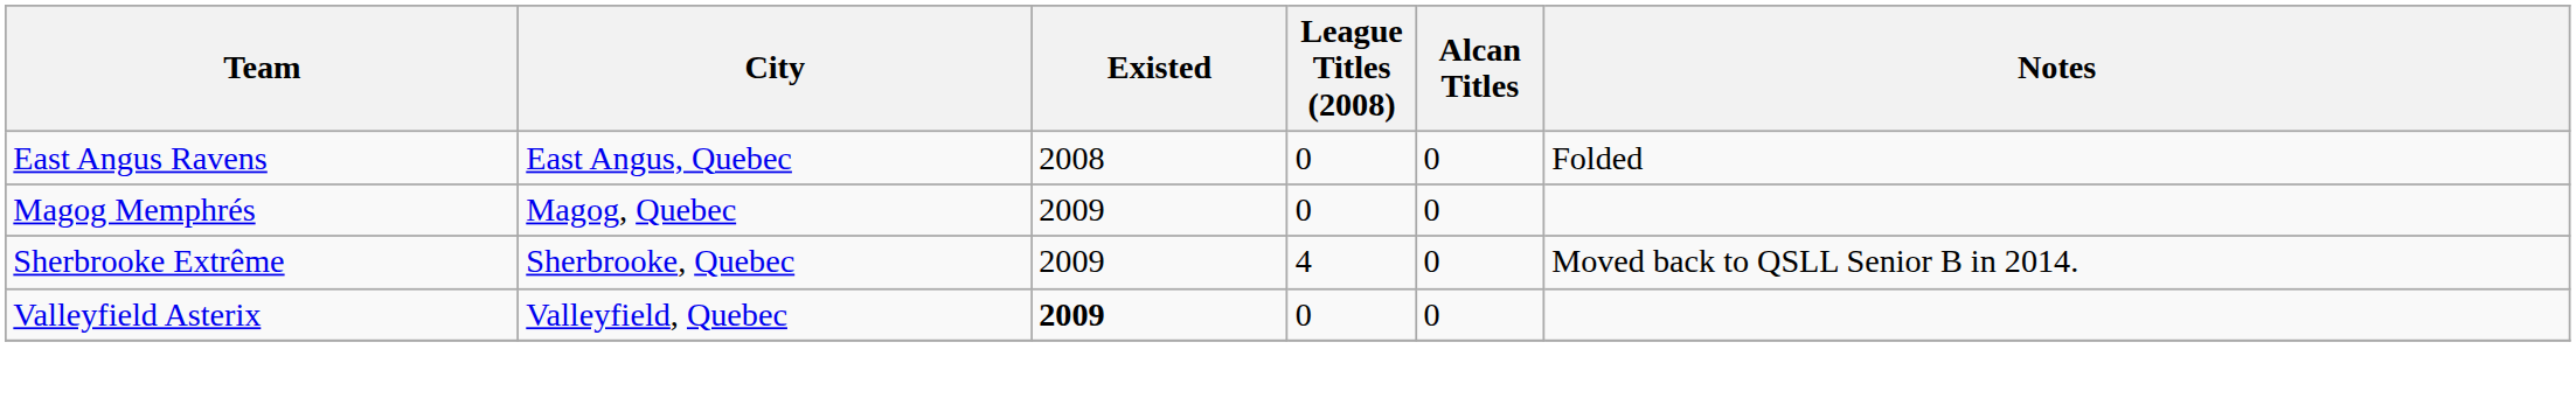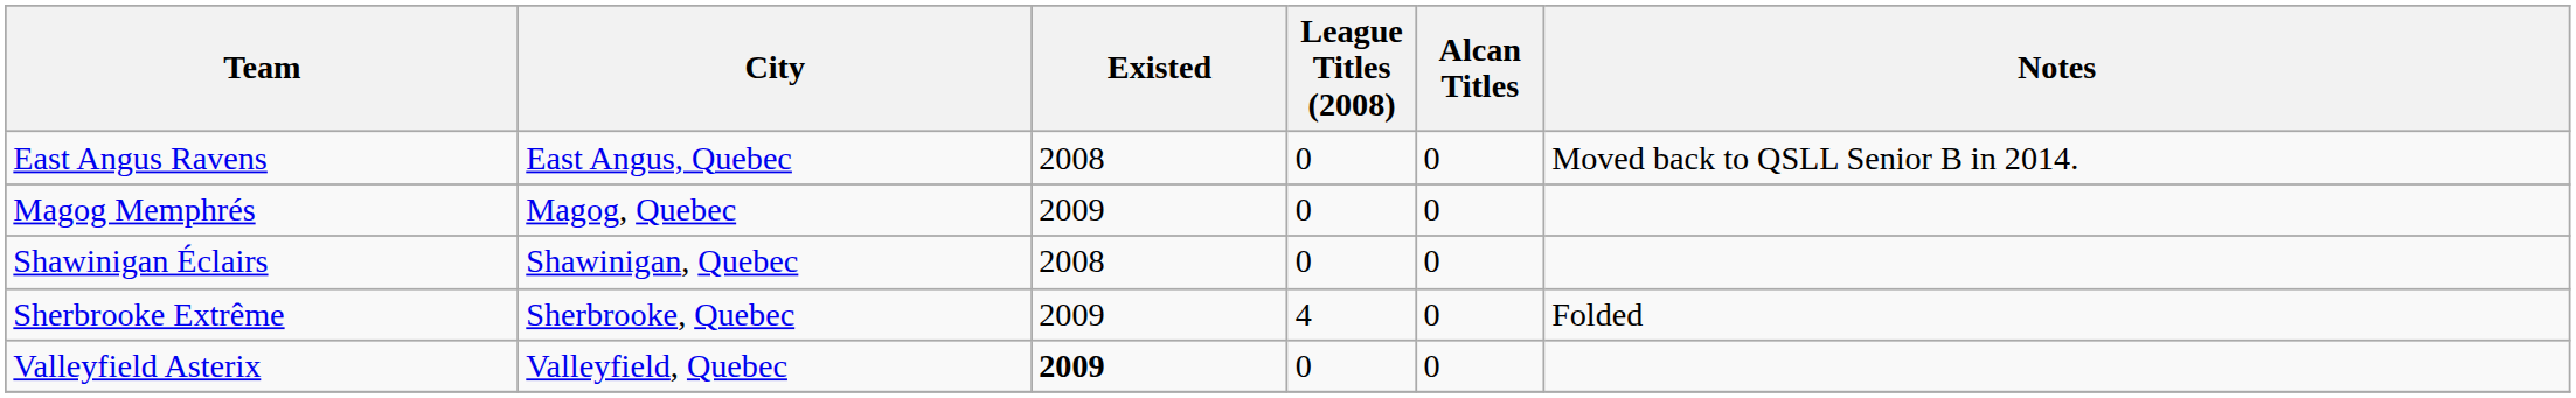 <table class="wikitable">
 <tr>
 <th bgcolor="#DDDDFF" width="20%">Team</th>
 <th bgcolor="#DDDDFF" width="20%">City</th>
 <th bgcolor="#DDDDFF" width="10%">Existed</th>
 <th bgcolor="#DDDDFF" width="5%">League Titles (2008)</th>
 <th bgcolor="#DDDDFF" width="5%">Alcan Titles</th>
 <th bgcolor="#DDDDFF" width="40%">Notes</th>
 </tr>
 <tr>
 <td><a href='#'>East Angus Ravens</a></td>
 <td><a href='#'>East Angus, Quebec</a></td>
 <td>2008</td>
 <td>0</td>
 <td>0</td>
-<td>Folded</td>
+<td>Moved back to QSLL Senior B in 2014.</td>
 </tr>
 <tr>
 <td><a href='#'>Magog Memphrés</a></td>
 <td><a href='#'>Magog</a>, <a href='#'>Quebec</a></td>
 <td>2009</td>
 <td>0</td>
 <td>0</td>
 <td></td>
 </tr>
 <tr>
+<td><a href='#'>Shawinigan Éclairs</a></td>
+<td><a href='#'>Shawinigan</a>, <a href='#'>Quebec</a></td>
+<td>2008</td>
+<td>0</td>
+<td>0</td>
+<td></td>
+</tr>
+<tr>
 <td><a href='#'>Sherbrooke Extrême</a></td>
 <td><a href='#'>Sherbrooke</a>, <a href='#'>Quebec</a></td>
 <td>2009</td>
 <td>4</td>
 <td>0</td>
-<td>Moved back to QSLL Senior B in 2014.</td>
+<td>Folded</td>
 </tr>
 <tr>
 <td><a href='#'>Valleyfield Asterix</a></td>
 <td><a href='#'>Valleyfield</a>, <a href='#'>Quebec</a></td>
 <td><strong>2009</strong></td>
 <td>0</td>
 <td>0</td>
 <td></td>
 </tr>
 <tr>
 </tr>
 </table>
